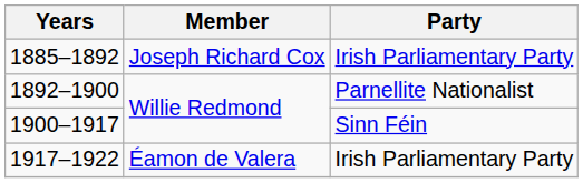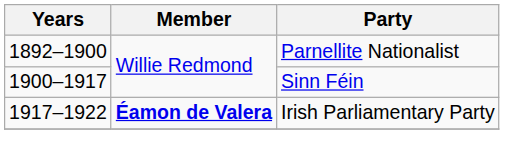 <table class="wikitable">
 <tr>
 <th>Years</th>
 <th>Member </th>
 <th>Party</th>
-</tr>
-<tr>
-<td>1885–1892</td>
-<td><a href='#'>Joseph Richard Cox</a></td>
-<td><a href='#'>Irish Parliamentary Party</a></td>
 </tr>
 <tr>
 <td>1892–1900</td>
 <td rowspan=2><a href='#'>Willie Redmond</a></td>
 <td><a href='#'>Parnellite</a> Nationalist</td>
 </tr>
 <tr>
 <td>1900–1917</td>
 <td><a href='#'>Sinn Féin</a></td>
 </tr>
 <tr>
 <td>1917–1922</td>
-<td><a href='#'>Éamon de Valera</a></td>
+<td><strong><a href='#'>Éamon de Valera</a></strong></td>
 <td>Irish Parliamentary Party</td>
 </tr>
 <tr>
 </tr>
 </table>
